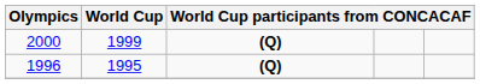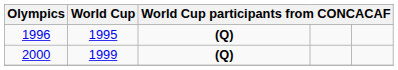 <table class="wikitable" style="text-align:center;">
 <tr>
 <th>Olympics</th>
 <th>World Cup</th>
 <th colspan="3">World Cup participants from CONCACAF</th>
+</tr>
+<tr>
+<td> <a href='#'>1996</a></td>
+<td> <a href='#'>1995</a></td>
+<td> <strong>(Q)</strong><br></td>
+<td><br></td>
+<td></td>
 </tr>
 <tr>
 <td> <a href='#'>2000</a></td>
 <td> <a href='#'>1999</a></td>
 <td> <strong>(Q)</strong><br></td>
 <td><br></td>
 <td><br></td>
 </tr>
 <tr>
-<td> <a href='#'>1996</a></td>
-<td> <a href='#'>1995</a></td>
-<td> <strong>(Q)</strong><br></td>
-<td><br></td>
-<td></td>
-</tr>
-<tr>
 </tr>
 </table>
